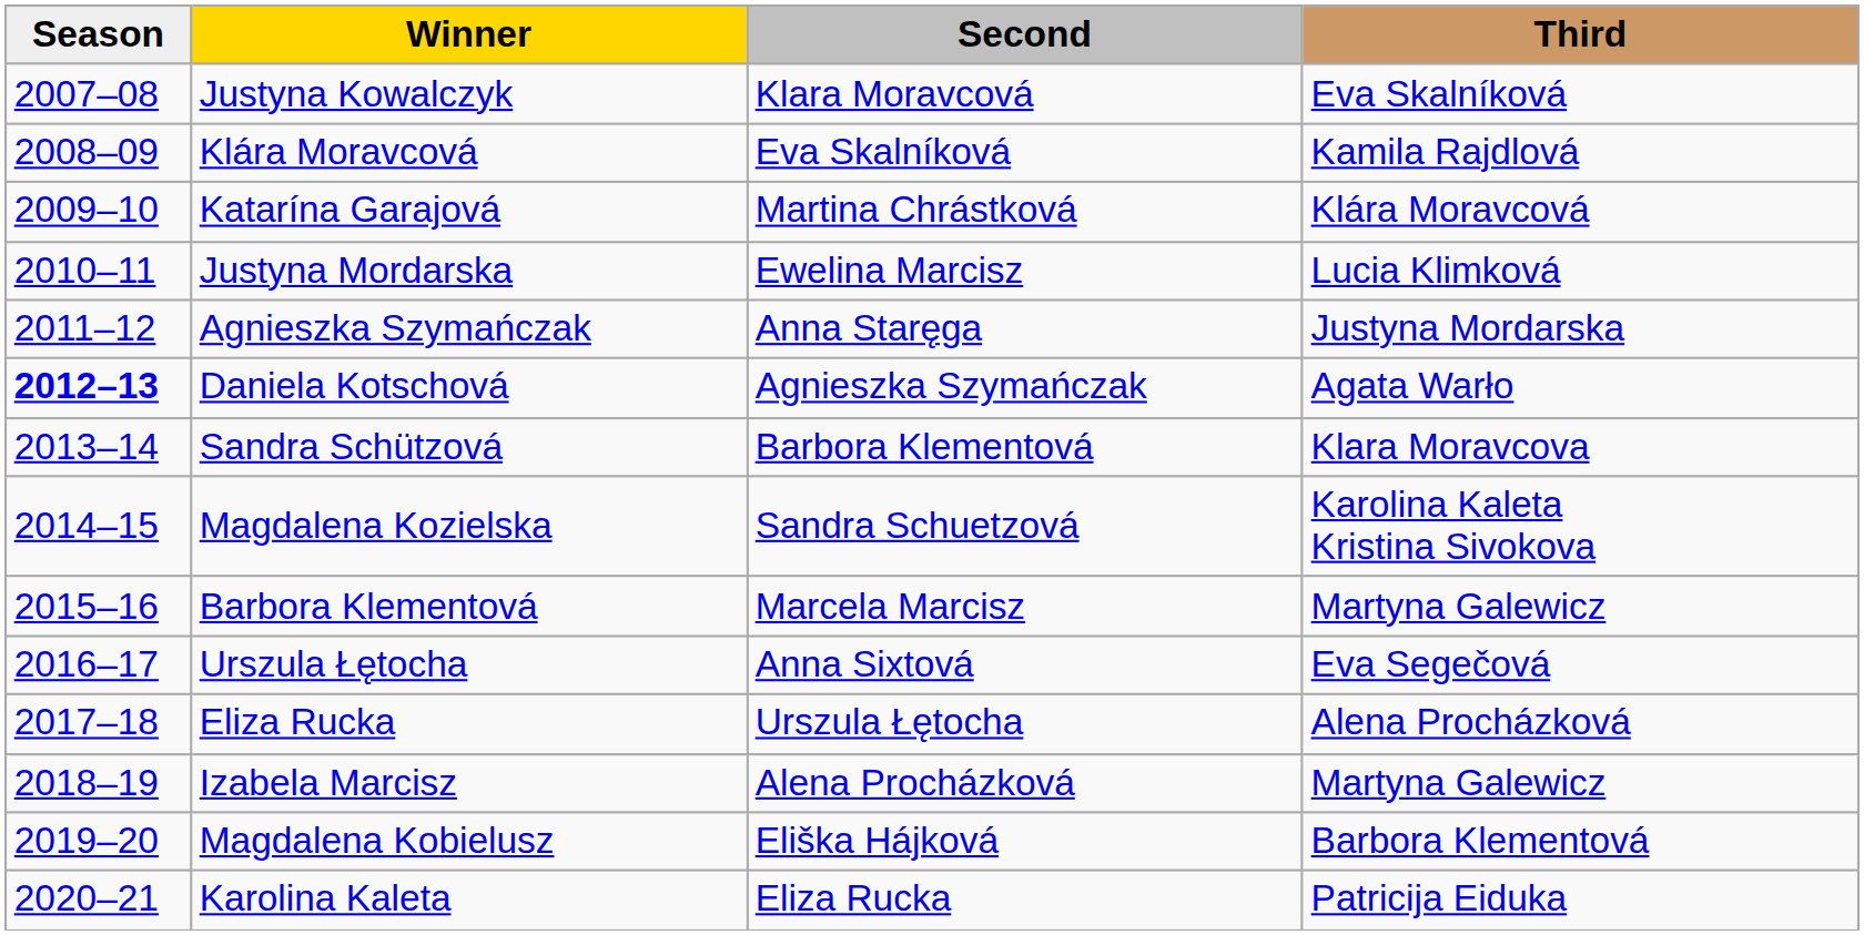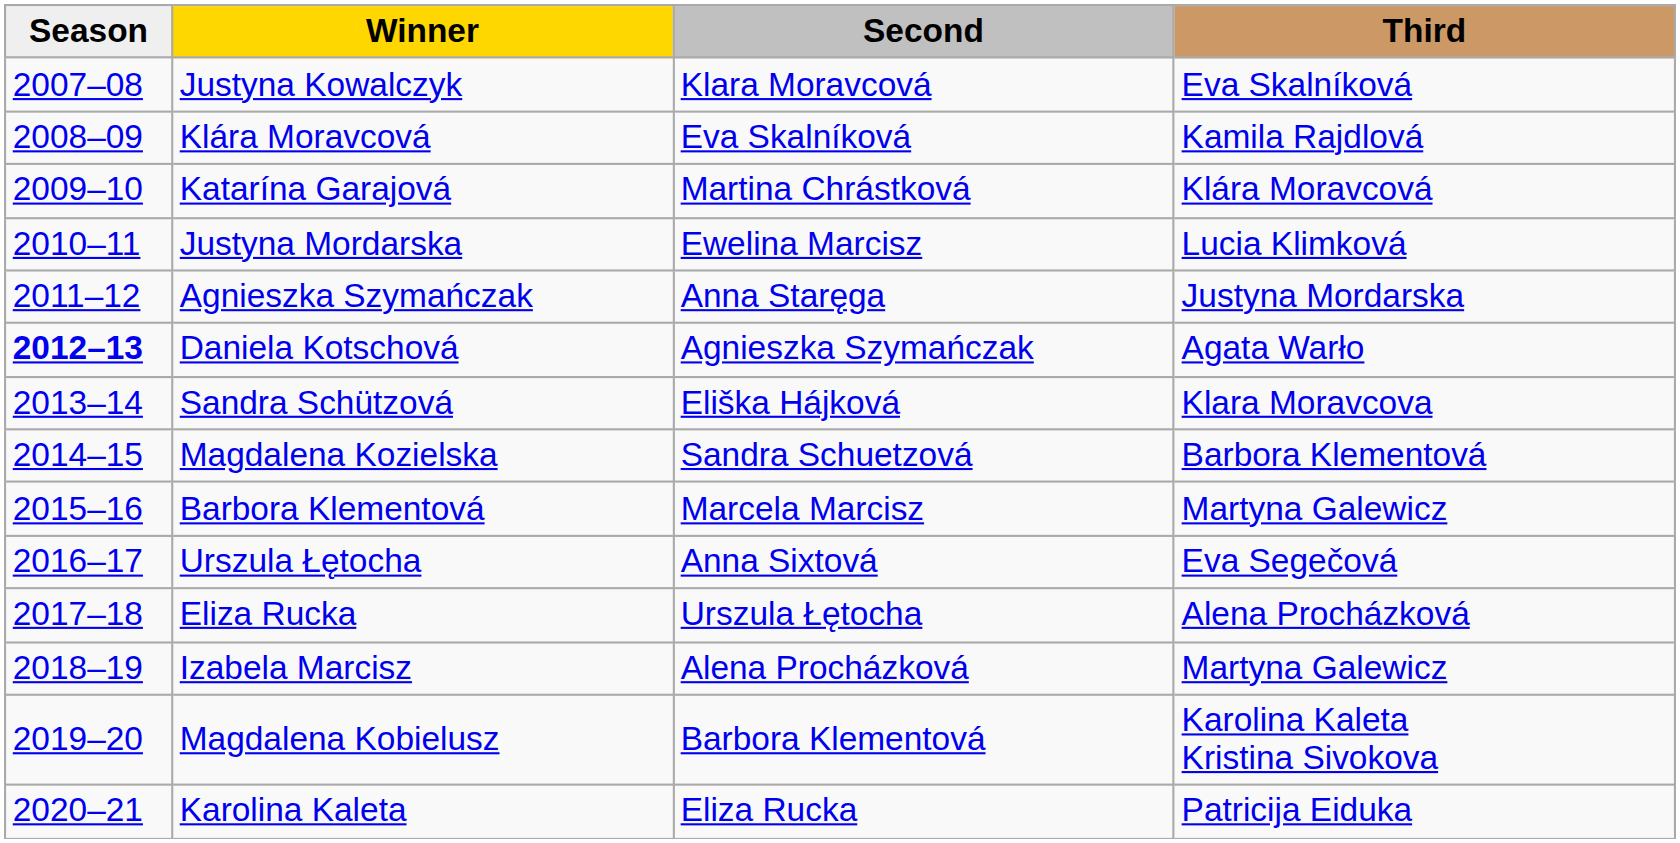 <table class="wikitable sortable" width="800">
 <tr>
 <th style="width:10%; background:#efefef;">Season</th>
 <th style="width:30%; background:gold">Winner</th>
 <th style="width:30%; background:silver">Second</th>
 <th style="width:30%; background:#CC9966">Third</th>
 </tr>
 <tr>
 <td><a href='#'>2007–08</a></td>
 <td> <a href='#'>Justyna Kowalczyk</a></td>
 <td> <a href='#'>Klara Moravcová</a></td>
 <td> <a href='#'>Eva Skalníková</a></td>
 </tr>
 <tr>
 <td><a href='#'>2008–09</a></td>
 <td> <a href='#'>Klára Moravcová</a></td>
 <td> <a href='#'>Eva Skalníková</a></td>
 <td> <a href='#'>Kamila Rajdlová</a></td>
 </tr>
 <tr>
 <td><a href='#'>2009–10</a></td>
 <td> <a href='#'>Katarína Garajová</a></td>
 <td> <a href='#'>Martina Chrástková</a></td>
 <td> <a href='#'>Klára Moravcová</a></td>
 </tr>
 <tr>
 <td><a href='#'>2010–11</a></td>
 <td> <a href='#'>Justyna Mordarska</a></td>
 <td> <a href='#'>Ewelina Marcisz</a></td>
 <td> <a href='#'>Lucia Klimková</a></td>
 </tr>
 <tr>
 <td><a href='#'>2011–12</a></td>
 <td> <a href='#'>Agnieszka Szymańczak</a></td>
 <td> <a href='#'>Anna Staręga</a></td>
 <td> <a href='#'>Justyna Mordarska</a></td>
 </tr>
 <tr>
 <td><strong><a href='#'>2012–13</a></strong></td>
 <td> <a href='#'>Daniela Kotschová</a></td>
 <td> <a href='#'>Agnieszka Szymańczak</a></td>
 <td> <a href='#'>Agata Warło</a></td>
 </tr>
 <tr>
 <td><a href='#'>2013–14</a></td>
 <td> <a href='#'>Sandra Schützová</a></td>
-<td> <a href='#'>Barbora Klementová</a></td>
+<td> <a href='#'>Eliška Hájková</a></td>
 <td> <a href='#'>Klara Moravcova</a></td>
 </tr>
 <tr>
 <td><a href='#'>2014–15</a></td>
 <td> <a href='#'>Magdalena Kozielska</a></td>
 <td> <a href='#'>Sandra Schuetzová</a></td>
-<td> <a href='#'>Karolina Kaleta</a><br> <a href='#'>Kristina Sivokova</a></td>
+<td> <a href='#'>Barbora Klementová</a></td>
 </tr>
 <tr>
 <td><a href='#'>2015–16</a></td>
 <td> <a href='#'>Barbora Klementová</a></td>
 <td> <a href='#'>Marcela Marcisz</a></td>
 <td> <a href='#'>Martyna Galewicz</a></td>
 </tr>
 <tr>
 <td><a href='#'>2016–17</a></td>
 <td> <a href='#'>Urszula Łętocha</a></td>
 <td> <a href='#'>Anna Sixtová</a></td>
 <td> <a href='#'>Eva Segečová</a></td>
 </tr>
 <tr>
 <td><a href='#'>2017–18</a></td>
 <td> <a href='#'>Eliza Rucka</a></td>
 <td> <a href='#'>Urszula Łętocha</a></td>
 <td> <a href='#'>Alena Procházková</a></td>
 </tr>
 <tr>
 <td><a href='#'>2018–19</a></td>
 <td> <a href='#'>Izabela Marcisz</a></td>
 <td> <a href='#'>Alena Procházková</a></td>
 <td> <a href='#'>Martyna Galewicz</a></td>
 </tr>
 <tr>
 <td><a href='#'>2019–20</a></td>
 <td> <a href='#'>Magdalena Kobielusz</a></td>
-<td> <a href='#'>Eliška Hájková</a></td>
 <td> <a href='#'>Barbora Klementová</a></td>
+<td> <a href='#'>Karolina Kaleta</a><br> <a href='#'>Kristina Sivokova</a></td>
 </tr>
 <tr>
 <td><a href='#'>2020–21</a></td>
 <td> <a href='#'>Karolina Kaleta</a></td>
 <td> <a href='#'>Eliza Rucka</a></td>
 <td> <a href='#'>Patricija Eiduka</a></td>
 </tr>
 </table>
